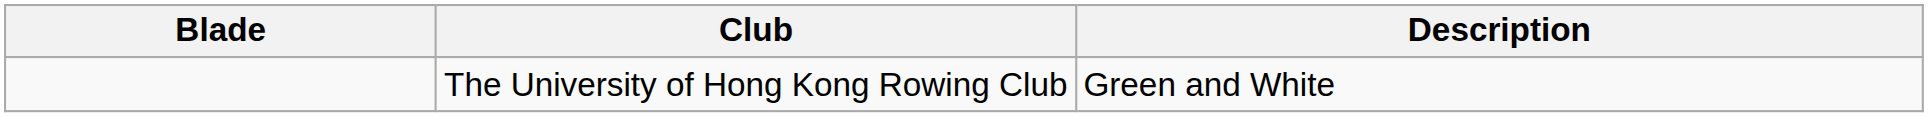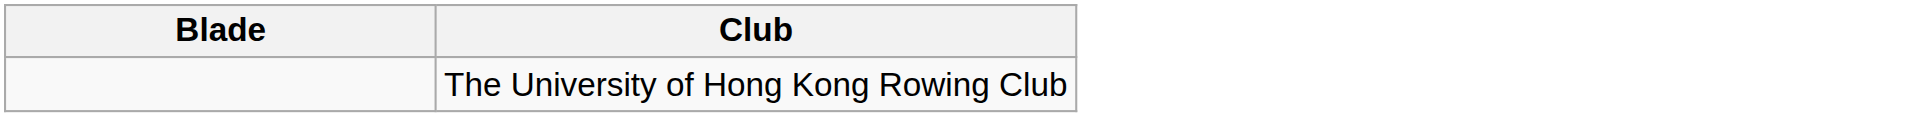 <table class="wikitable">
 <tr>
 <th width=200>Blade</th>
 <th width=300>Club</th>
-<th width=400>Description</th>
 </tr>
 <tr>
 <td></td>
 <td>The University of Hong Kong Rowing Club</td>
-<td>Green and White</td>
 </tr>
 </table>
